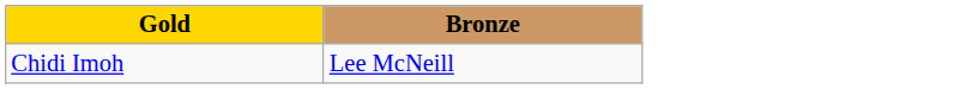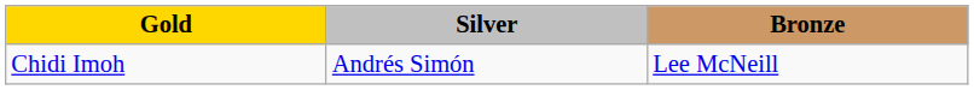 <table class="wikitable" style="text-align:left">
 <tr align="center">
 <td width=200 bgcolor=gold><strong>Gold</strong></td>
+<td width=200 bgcolor=silver><strong>Silver</strong></td>
 <td width=200 bgcolor=CC9966><strong>Bronze</strong></td>
 </tr>
 <tr>
 <td><a href='#'>Chidi Imoh</a><br><em></em></td>
+<td><a href='#'>Andrés Simón</a><br><em></em></td>
 <td><a href='#'>Lee McNeill</a><br><em></em></td>
 </tr>
 </table>
